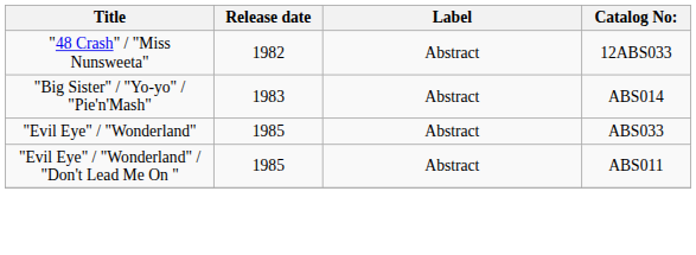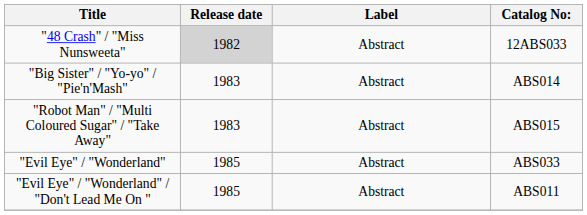 <table class="wikitable" style="font-size:100%">
 <tr>
 <th width="200">Title</th>
 <th width="100">Release date</th>
 <th width="250">Label</th>
 <th width="100">Catalog No:</th>
 </tr>
 <tr>
 <td align=center>"<a href='#'>48 Crash</a>" / "Miss Nunsweeta"</td>
-<td align=center>1982</td>
+<td align=center style="background: lightgrey;">1982</td>
 <td align=center>Abstract</td>
 <td align=center>12ABS033</td>
 </tr>
 <tr>
 <td align=center>"Big Sister" / "Yo-yo" / "Pie'n'Mash"</td>
 <td align=center>1983</td>
 <td align=center>Abstract</td>
 <td align=center>ABS014</td>
+</tr>
+<tr>
+<td align=center>"Robot Man" / "Multi Coloured Sugar" / "Take Away"</td>
+<td align=center>1983</td>
+<td align=center>Abstract</td>
+<td align=center>ABS015</td>
 </tr>
 <tr>
 <td align=center>"Evil Eye" / "Wonderland"</td>
 <td align=center>1985</td>
 <td align=center>Abstract</td>
 <td align=center>ABS033</td>
 </tr>
 <tr>
 <td align=center>"Evil Eye" / "Wonderland" / "Don't Lead Me On "</td>
 <td align=center>1985</td>
 <td align=center>Abstract</td>
 <td align=center>ABS011</td>
 </tr>
 <tr>
 </tr>
 </table>
